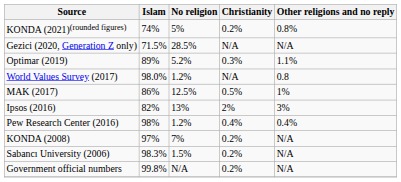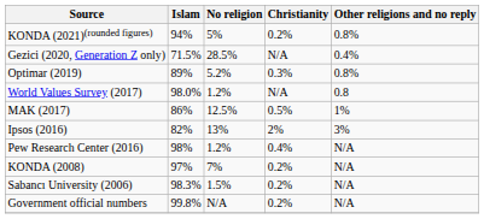 <table class="wikitable">
 <tr>
 <th rowspan="1">Source</th>
 <th rowspan="1">Islam</th>
 <th rowspan="1">No religion</th>
 <th rowspan="1">Christianity</th>
 <th rowspan="1">Other religions and no reply</th>
 </tr>
 <tr>
 <td>KONDA (2021)<sup>(rounded figures)</sup></td>
-<td>74%</td>
+<td>94%</td>
 <td>5%</td>
 <td>0.2%</td>
 <td>0.8%</td>
 </tr>
 <tr>
 <td>Gezici (2020, <a href='#'>Generation Z</a> only)</td>
 <td>71.5%</td>
 <td>28.5%</td>
 <td>N/A</td>
-<td>N/A</td>
+<td>0.4%</td>
 </tr>
 <tr>
 <td>Optimar (2019)</td>
 <td>89%</td>
 <td>5.2%</td>
 <td>0.3%</td>
-<td>1.1%</td>
+<td>0.8%</td>
 </tr>
 <tr>
 <td><a href='#'>World Values Survey</a> (2017)</td>
 <td>98.0%</td>
 <td>1.2%</td>
 <td>N/A</td>
 <td>0.8</td>
 </tr>
 <tr>
 <td>MAK (2017)</td>
 <td>86%</td>
 <td>12.5%</td>
 <td>0.5%</td>
 <td>1%</td>
 </tr>
 <tr>
 <td>Ipsos (2016)</td>
 <td>82%</td>
 <td>13%</td>
 <td>2%</td>
 <td>3%</td>
 </tr>
 <tr>
 <td>Pew Research Center (2016)</td>
 <td>98%</td>
 <td>1.2%</td>
 <td>0.4%</td>
-<td>0.4%</td>
+<td>N/A</td>
 </tr>
 <tr>
 <td>KONDA (2008)</td>
 <td>97%</td>
 <td>7%</td>
 <td>0.2%</td>
 <td>N/A</td>
 </tr>
 <tr>
 <td>Sabancı University (2006)</td>
 <td>98.3%</td>
 <td>1.5%</td>
 <td>0.2%</td>
 <td>N/A</td>
 </tr>
 <tr>
 <td>Government official numbers</td>
 <td>99.8%</td>
 <td>N/A</td>
 <td>0.2%</td>
 <td>N/A</td>
 </tr>
 <tr>
 </tr>
 </table>
